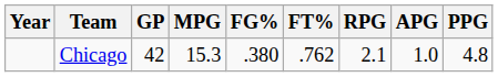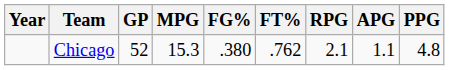 <table class="wikitable sortable" style="font-size:95%; text-align:right;">
 <tr>
 <th>Year</th>
 <th>Team</th>
 <th>GP</th>
 <th>MPG</th>
 <th>FG%</th>
 <th>FT%</th>
 <th>RPG</th>
 <th>APG</th>
 <th>PPG</th>
 </tr>
 <tr>
 <td style="text-align:left;"></td>
 <td style="text-align:left;"><a href='#'>Chicago</a></td>
-<td>42</td>
+<td>52</td>
 <td>15.3</td>
 <td>.380</td>
 <td>.762</td>
 <td>2.1</td>
-<td>1.0</td>
+<td>1.1</td>
 <td>4.8</td>
 </tr>
 </table>
